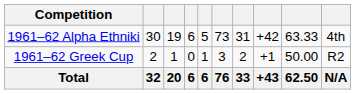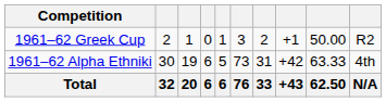 <table class="wikitable" style="text-align:center">
 <tr>
 <th>Competition</th>
 <th></th>
 <th></th>
 <th></th>
 <th></th>
 <th></th>
 <th></th>
 <th></th>
 <th></th>
 <th></th>
 </tr>
 <tr>
+<td><a href='#'>1961–62 Greek Cup</a></td>
+<td>2</td>
+<td>1</td>
+<td>0</td>
+<td>1</td>
+<td>3</td>
+<td>2</td>
+<td>+1</td>
+<td>50.00</td>
+<td>R2</td>
+</tr>
+<tr>
 <td><a href='#'>1961–62 Alpha Ethniki</a></td>
 <td>30</td>
 <td>19</td>
 <td>6</td>
 <td>5</td>
 <td>73</td>
 <td>31</td>
 <td>+42</td>
 <td>63.33</td>
 <td>4th</td>
-</tr>
-<tr>
-<td><a href='#'>1961–62 Greek Cup</a></td>
-<td>2</td>
-<td>1</td>
-<td>0</td>
-<td>1</td>
-<td>3</td>
-<td>2</td>
-<td>+1</td>
-<td>50.00</td>
-<td>R2</td>
 </tr>
 <tr>
 <th>Total</th>
 <th>32</th>
 <th>20</th>
 <th>6</th>
 <th>6</th>
 <th>76</th>
 <th>33</th>
 <th>+43</th>
 <th>62.50</th>
 <th>N/A</th>
 </tr>
 </table>
